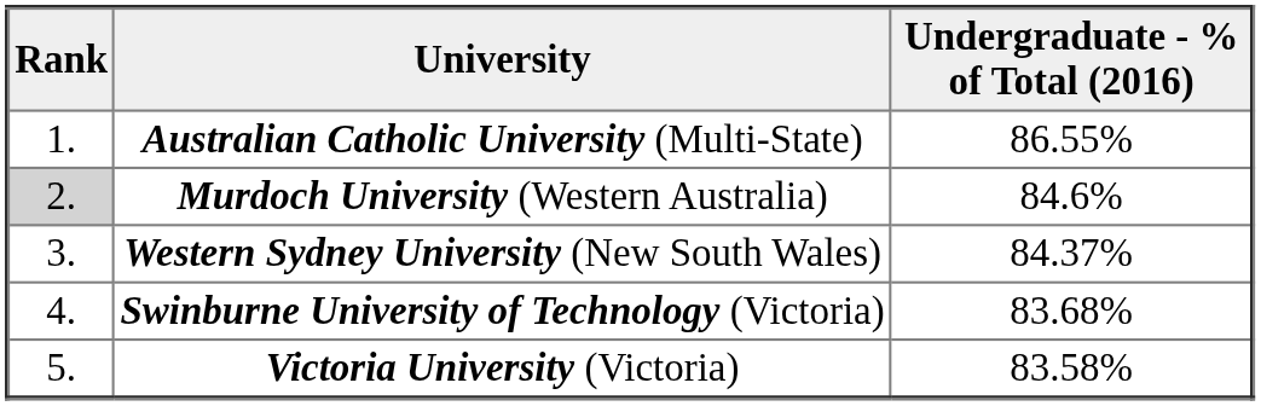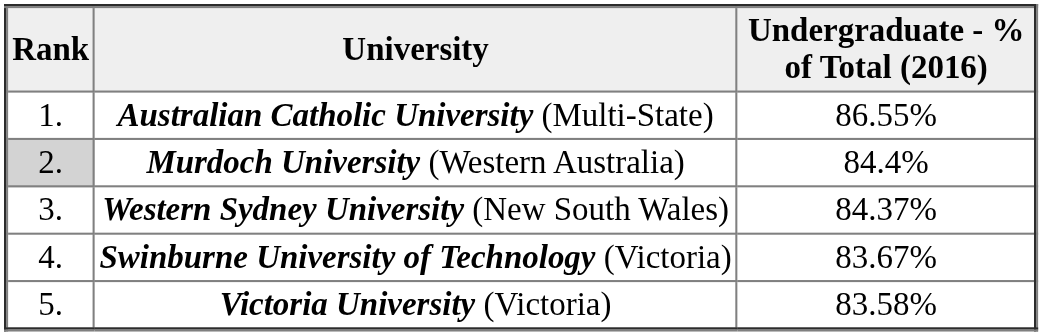 <table border="2" cellspacing="1" cellpadding="2" style="border-collapse: collapse;">
 <tr>
 <th colspan=1 style="background:#efefef;" align=center>Rank</th>
 <th colspan=1 style="background:#efefef;" align=center>University</th>
 <th colspan=1 style="background:#efefef;" align=center width=140>Undergraduate - % of Total (2016)</th>
 </tr>
 <tr>
 <td align=center>1.</td>
 <td align=center><strong><em>Australian Catholic University</em></strong> (Multi-State)</td>
 <td align=center>86.55%</td>
 </tr>
 <tr>
 <td align=center style="background: lightgrey;">2.</td>
 <td align=center><strong><em>Murdoch University</em></strong> (Western Australia)</td>
-<td align=center>84.6%</td>
+<td align=center>84.4%</td>
 </tr>
 <tr>
 <td align=center>3.</td>
 <td align=center><strong><em>Western Sydney University</em></strong> (New South Wales)</td>
 <td align=center>84.37%</td>
 </tr>
 <tr>
 <td align=center>4.</td>
 <td align=center><strong><em>Swinburne University of Technology</em></strong> (Victoria)</td>
-<td align=center>83.68%</td>
+<td align=center>83.67%</td>
 </tr>
 <tr>
 <td align=center>5.</td>
 <td align=center><strong><em>Victoria University</em></strong> (Victoria)</td>
 <td align=center>83.58%</td>
 </tr>
 <tr>
 </tr>
 </table>
